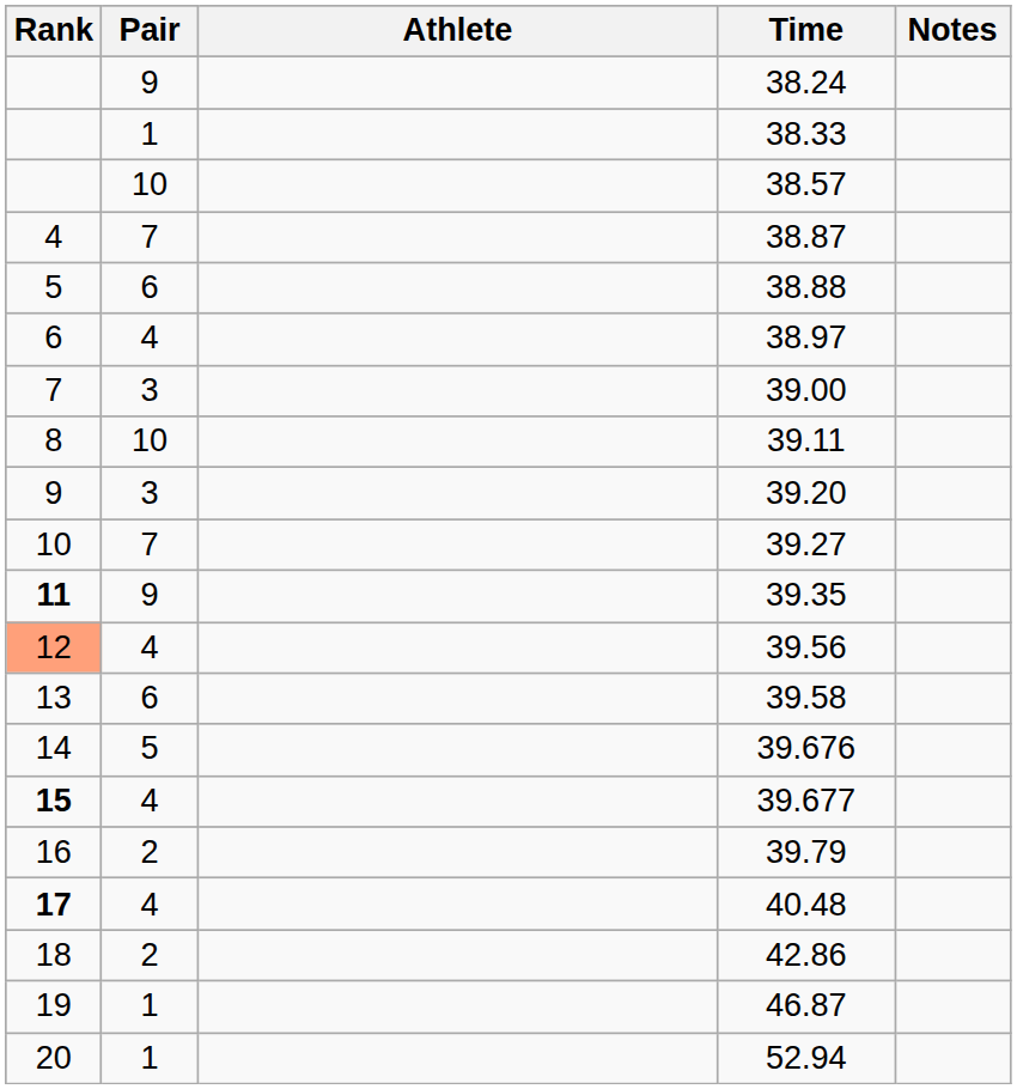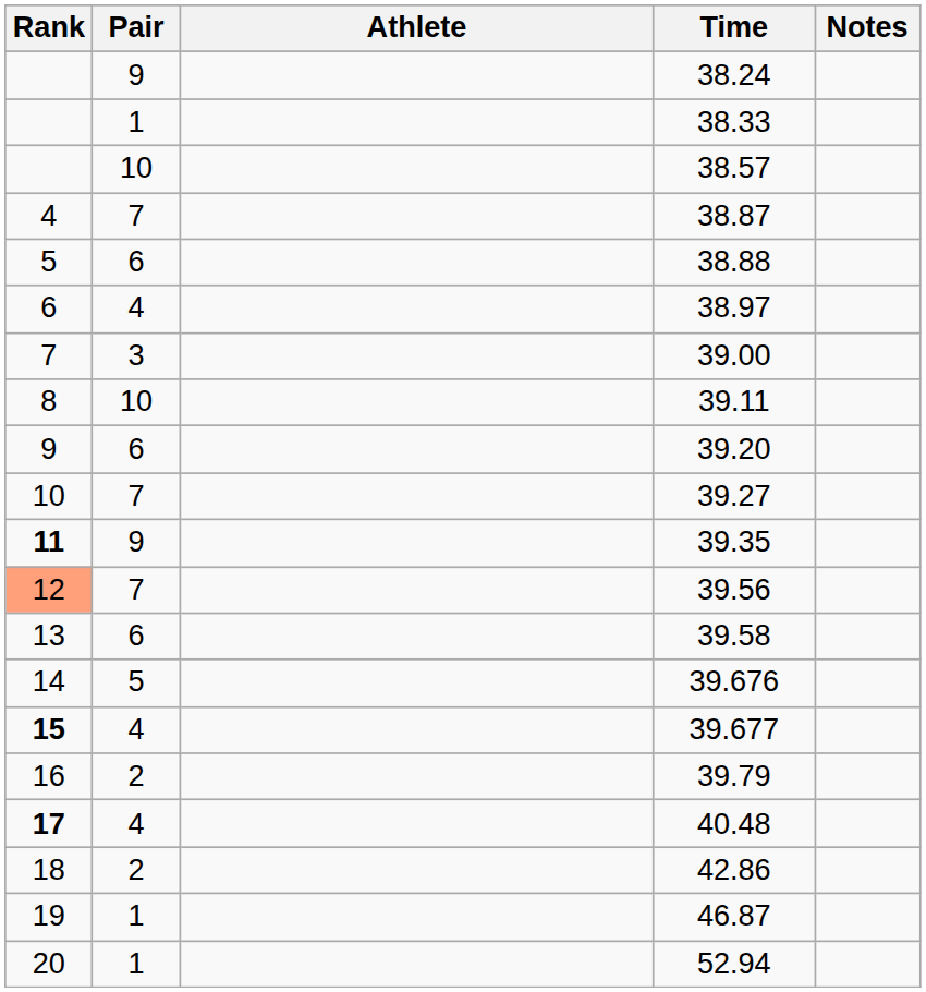 <table class=wikitable style="text-align:center">
 <tr>
 <th width=40>Rank</th>
 <th width=40>Pair</th>
 <th width=250>Athlete</th>
 <th width=80>Time</th>
 <th width=50>Notes</th>
 </tr>
 <tr>
 <td></td>
 <td>9</td>
 <td align=left></td>
 <td>38.24</td>
 <td></td>
 </tr>
 <tr>
 <td></td>
 <td>1</td>
 <td align=left></td>
 <td>38.33</td>
 <td></td>
 </tr>
 <tr>
 <td></td>
 <td>10</td>
 <td align=left></td>
 <td>38.57</td>
 <td></td>
 </tr>
 <tr>
 <td>4</td>
 <td>7</td>
 <td align=left></td>
 <td>38.87</td>
 <td></td>
 </tr>
 <tr>
 <td>5</td>
 <td>6</td>
 <td align=left></td>
 <td>38.88</td>
 <td></td>
 </tr>
 <tr>
 <td>6</td>
 <td>4</td>
 <td align=left></td>
 <td>38.97</td>
 <td></td>
 </tr>
 <tr>
 <td>7</td>
 <td>3</td>
 <td align=left></td>
 <td>39.00</td>
 <td></td>
 </tr>
 <tr>
 <td>8</td>
 <td>10</td>
 <td align=left></td>
 <td>39.11</td>
 <td></td>
 </tr>
 <tr>
 <td>9</td>
-<td>3</td>
+<td>6</td>
 <td align=left></td>
 <td>39.20</td>
 <td></td>
 </tr>
 <tr>
 <td>10</td>
 <td>7</td>
 <td align=left></td>
 <td>39.27</td>
 <td></td>
 </tr>
 <tr>
 <td><strong>11</strong></td>
 <td>9</td>
 <td align=left></td>
 <td>39.35</td>
 <td></td>
 </tr>
 <tr>
 <td style="background: lightsalmon;">12</td>
-<td>4</td>
+<td>7</td>
 <td align=left></td>
 <td>39.56</td>
 <td></td>
 </tr>
 <tr>
 <td>13</td>
 <td>6</td>
 <td align=left></td>
 <td>39.58</td>
 <td></td>
 </tr>
 <tr>
 <td>14</td>
 <td>5</td>
 <td align=left></td>
 <td>39.676</td>
 <td></td>
 </tr>
 <tr>
 <td><strong>15</strong></td>
 <td>4</td>
 <td align=left></td>
 <td>39.677</td>
 <td></td>
 </tr>
 <tr>
 <td>16</td>
 <td>2</td>
 <td align=left></td>
 <td>39.79</td>
 <td></td>
 </tr>
 <tr>
 <td><strong>17</strong></td>
 <td>4</td>
 <td align=left></td>
 <td>40.48</td>
 <td></td>
 </tr>
 <tr>
 <td>18</td>
 <td>2</td>
 <td align=left></td>
 <td>42.86</td>
 <td></td>
 </tr>
 <tr>
 <td>19</td>
 <td>1</td>
 <td align=left></td>
 <td>46.87</td>
 <td></td>
 </tr>
 <tr>
 <td>20</td>
 <td>1</td>
 <td align=left></td>
 <td>52.94</td>
 <td></td>
 </tr>
 </table>
